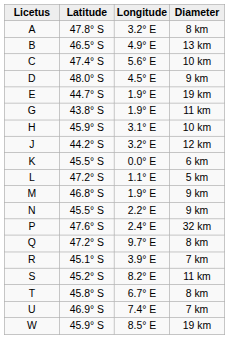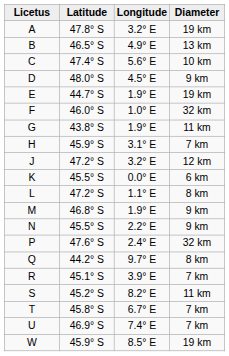 <table class="wikitable">
 <tr>
 <th width="25%" style="background:#eeeeee;">Licetus</th>
 <th width="25%" style="background:#eeeeee;">Latitude</th>
 <th width="25%" style="background:#eeeeee;">Longitude</th>
 <th width="25%" style="background:#eeeeee;">Diameter</th>
 </tr>
 <tr>
 <td align="center">A</td>
 <td align="center">47.8° S</td>
 <td align="center">3.2° E</td>
-<td align="center">8 km</td>
+<td align="center">19 km</td>
 </tr>
 <tr>
 <td align="center">B</td>
 <td align="center">46.5° S</td>
 <td align="center">4.9° E</td>
 <td align="center">13 km</td>
 </tr>
 <tr>
 <td align="center">C</td>
 <td align="center">47.4° S</td>
 <td align="center">5.6° E</td>
 <td align="center">10 km</td>
 </tr>
 <tr>
 <td align="center">D</td>
 <td align="center">48.0° S</td>
 <td align="center">4.5° E</td>
 <td align="center">9 km</td>
 </tr>
 <tr>
 <td align="center">E</td>
 <td align="center">44.7° S</td>
 <td align="center">1.9° E</td>
 <td align="center">19 km</td>
 </tr>
 <tr>
+<td align="center">F</td>
+<td align="center">46.0° S</td>
+<td align="center">1.0° E</td>
+<td align="center">32 km</td>
+</tr>
+<tr>
 <td align="center">G</td>
 <td align="center">43.8° S</td>
 <td align="center">1.9° E</td>
 <td align="center">11 km</td>
 </tr>
 <tr>
 <td align="center">H</td>
 <td align="center">45.9° S</td>
 <td align="center">3.1° E</td>
-<td align="center">10 km</td>
+<td align="center">7 km</td>
 </tr>
 <tr>
 <td align="center">J</td>
-<td align="center">44.2° S</td>
+<td align="center">47.2° S</td>
 <td align="center">3.2° E</td>
 <td align="center">12 km</td>
 </tr>
 <tr>
 <td align="center">K</td>
 <td align="center">45.5° S</td>
 <td align="center">0.0° E</td>
 <td align="center">6 km</td>
 </tr>
 <tr>
 <td align="center">L</td>
 <td align="center">47.2° S</td>
 <td align="center">1.1° E</td>
-<td align="center">5 km</td>
+<td align="center">8 km</td>
 </tr>
 <tr>
 <td align="center">M</td>
 <td align="center">46.8° S</td>
 <td align="center">1.9° E</td>
 <td align="center">9 km</td>
 </tr>
 <tr>
 <td align="center">N</td>
 <td align="center">45.5° S</td>
 <td align="center">2.2° E</td>
 <td align="center">9 km</td>
 </tr>
 <tr>
 <td align="center">P</td>
 <td align="center">47.6° S</td>
 <td align="center">2.4° E</td>
 <td align="center">32 km</td>
 </tr>
 <tr>
 <td align="center">Q</td>
-<td align="center">47.2° S</td>
+<td align="center">44.2° S</td>
 <td align="center">9.7° E</td>
 <td align="center">8 km</td>
 </tr>
 <tr>
 <td align="center">R</td>
 <td align="center">45.1° S</td>
 <td align="center">3.9° E</td>
 <td align="center">7 km</td>
 </tr>
 <tr>
 <td align="center">S</td>
 <td align="center">45.2° S</td>
 <td align="center">8.2° E</td>
 <td align="center">11 km</td>
 </tr>
 <tr>
 <td align="center">T</td>
 <td align="center">45.8° S</td>
 <td align="center">6.7° E</td>
-<td align="center">8 km</td>
+<td align="center">7 km</td>
 </tr>
 <tr>
 <td align="center">U</td>
 <td align="center">46.9° S</td>
 <td align="center">7.4° E</td>
 <td align="center">7 km</td>
 </tr>
 <tr>
 <td align="center">W</td>
 <td align="center">45.9° S</td>
 <td align="center">8.5° E</td>
 <td align="center">19 km</td>
 </tr>
 </table>
